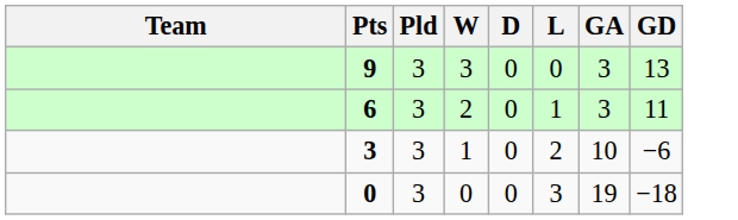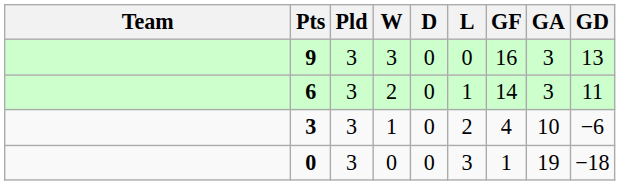 <table class="wikitable" style="text-align: center;">
 <tr>
 <th width=200>Team</th>
 <th width=20>Pts</th>
 <th width=20>Pld</th>
 <th width=20>W</th>
 <th width=20>D</th>
 <th width=20>L</th>
+<th width=20>GF</th>
 <th width=20>GA</th>
 <th width=20>GD</th>
 </tr>
 <tr bgcolor=#CCFFCC>
 <td align=left></td>
 <td><strong>9</strong></td>
 <td>3</td>
 <td>3</td>
 <td>0</td>
 <td>0</td>
+<td>16</td>
 <td>3</td>
 <td>13</td>
 </tr>
 <tr bgcolor=#CCFFCC>
 <td align=left></td>
 <td><strong>6</strong></td>
 <td>3</td>
 <td>2</td>
 <td>0</td>
 <td>1</td>
+<td>14</td>
 <td>3</td>
 <td>11</td>
 </tr>
 <tr>
 <td align=left></td>
 <td><strong>3</strong></td>
 <td>3</td>
 <td>1</td>
 <td>0</td>
 <td>2</td>
+<td>4</td>
 <td>10</td>
 <td>−6</td>
 </tr>
 <tr>
 <td align=left></td>
 <td><strong>0</strong></td>
 <td>3</td>
 <td>0</td>
 <td>0</td>
 <td>3</td>
+<td>1</td>
 <td>19</td>
 <td>−18</td>
 </tr>
 </table>
